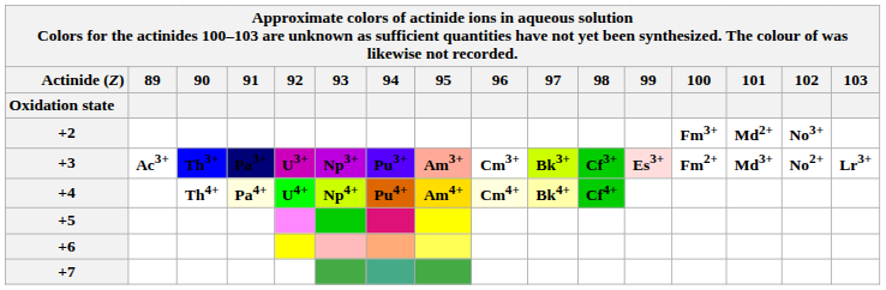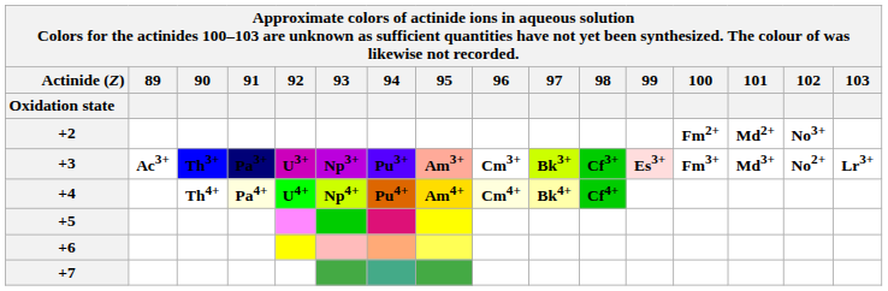 <table class="wikitable" style="text-align:center; background:white">
 <tr>
 <th colspan=16>Approximate colors of actinide ions in aqueous solution<br>Colors for the actinides 100–103 are unknown as sufficient quantities have not yet been synthesized. The colour of  was likewise not recorded.<br></th>
 </tr>
 <tr>
 <th style="text-align:right">Actinide (<em>Z</em>)</th>
 <th>89</th>
 <th>90</th>
 <th>91</th>
 <th>92</th>
 <th>93</th>
 <th>94</th>
 <th>95</th>
 <th>96</th>
 <th>97</th>
 <th>98</th>
 <th>99</th>
 <th>100</th>
 <th>101</th>
 <th>102</th>
 <th>103</th>
 </tr>
 <tr>
 <th style="text-align:left">Oxidation state</th>
 <th></th>
 <th></th>
 <th></th>
 <th></th>
 <th></th>
 <th></th>
 <th></th>
 <th></th>
 <th></th>
 <th></th>
 <th></th>
 <th></th>
 <th></th>
 <th></th>
 <th></th>
 </tr>
 <tr>
 <th>+2</th>
 <td></td>
 <td></td>
 <td></td>
 <td></td>
 <td></td>
 <td></td>
 <td></td>
 <td></td>
 <td></td>
 <td></td>
 <td></td>
-<td><span><strong>Fm<sup>3+</sup></strong></span></td>
+<td><span><strong>Fm<sup>2+</sup></strong></span></td>
 <td><span><strong>Md<sup>2+</sup></strong></span></td>
 <td><span><strong>No<sup>3+</sup></strong></span></td>
 <td></td>
 </tr>
 <tr>
 <th>+3</th>
 <td><strong>Ac<sup>3+</sup></strong></td>
 <td style="background:#00f;"><span><strong>Th<sup>3+</sup></strong></span></td>
 <td style="background:#007;"><span><strong>Pa<sup>3+</sup></strong></span></td>
 <td style="background:#c0b;"><span><strong>U<sup>3+</sup></strong></span></td>
 <td style="background:#b0d;"><span><strong>Np<sup>3+</sup></strong></span></td>
 <td style="background:#50f;"><span><strong>Pu<sup>3+</sup></strong></span></td>
 <td style="background:#fa9;"><strong>Am<sup>3+</sup></strong></td>
 <td><strong>Cm<sup>3+</sup></strong></td>
 <td style="background:#cf0;"><strong>Bk<sup>3+</sup></strong></td>
 <td style="background:#0c0;"><strong>Cf<sup>3+</sup></strong></td>
 <td style="background:#fdd;"><strong>Es<sup>3+</sup></strong></td>
-<td><span><strong>Fm<sup>2+</sup></strong></span></td>
+<td><span><strong>Fm<sup>3+</sup></strong></span></td>
 <td><span><strong>Md<sup>3+</sup></strong></span></td>
 <td><span><strong>No<sup>2+</sup></strong></span></td>
 <td><span><strong>Lr<sup>3+</sup></strong></span></td>
 </tr>
 <tr>
 <th>+4</th>
 <td></td>
 <td><strong>Th<sup>4+</sup></strong></td>
 <td style="background:#ffd;"><strong>Pa<sup>4+</sup></strong></td>
 <td style="background:#0f0;"><strong>U<sup>4+</sup></strong></td>
 <td style="background:#cf0;"><strong>Np<sup>4+</sup></strong></td>
 <td style="background:#d60;"><strong>Pu<sup>4+</sup></strong></td>
 <td style="background:#fd0;"><strong>Am<sup>4+</sup></strong></td>
 <td style="background:#ffd;"><strong>Cm<sup>4+</sup></strong></td>
 <td style="background:#ffa;"><strong>Bk<sup>4+</sup></strong></td>
 <td style="background:#0c0;"><strong>Cf<sup>4+</sup></strong></td>
 <td></td>
 <td></td>
 <td></td>
 <td></td>
 <td></td>
 </tr>
 <tr>
 <th>+5</th>
 <td></td>
 <td></td>
 <td><strong></strong></td>
 <td style="background:#ff88ff;"><strong></strong></td>
 <td style="background:#0c0;"><strong></strong></td>
 <td style="background:#d17;"><span><strong></strong></span></td>
 <td style="background:#ff0;"><strong></strong></td>
 <td></td>
 <td></td>
 <td></td>
 <td></td>
 <td></td>
 <td></td>
 <td></td>
 <td></td>
 </tr>
 <tr>
 <th>+6</th>
 <td></td>
 <td></td>
 <td></td>
 <td style="background:#ff0;"><strong></strong></td>
 <td style="background:#fbb;"><strong></strong></td>
 <td style="background:#fa7;"><strong></strong></td>
 <td style="background:#ff5;"><strong></strong></td>
 <td><span><strong></strong></span></td>
 <td></td>
 <td></td>
 <td></td>
 <td></td>
 <td></td>
 <td></td>
 <td></td>
 </tr>
 <tr>
 <th>+7</th>
 <td></td>
 <td></td>
 <td></td>
 <td></td>
 <td style="background:#4a4;"><strong></strong></td>
 <td style="background:#44aa88;"><strong></strong></td>
 <td style="background:#4a4;"><strong></strong></td>
 <td></td>
 <td></td>
 <td></td>
 <td></td>
 <td></td>
 <td></td>
 <td></td>
 <td></td>
 </tr>
 </table>
